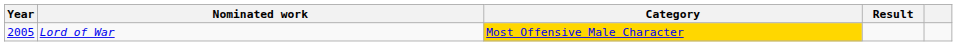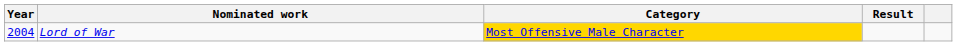 <table class="wikitable sortable">
 <tr>
 <th scope="col" style="width:1em;">Year</th>
 <th scope="col" style="width:39em;">Nominated work</th>
 <th scope="col" style="width:33em;">Category</th>
 <th scope="col" style="width:5em;">Result</th>
 <th scope="col" style="width:2em;" class="unsortable"></th>
 </tr>
 <tr>
-<td><a href='#'>2005</a></td>
+<td><a href='#'>2004</a></td>
 <td><em><a href='#'>Lord of War</a></em></td>
 <td style="background: gold;"><a href='#'>Most Offensive Male Character</a></td>
 <td></td>
 <td style="text-align:center;"></td>
 </tr>
 </table>
